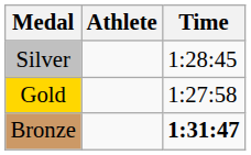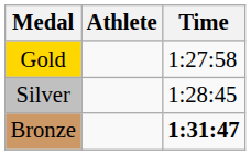 <table class="wikitable">
 <tr>
 <th>Medal</th>
 <th>Athlete</th>
 <th>Time</th>
 </tr>
 <tr>
+<td style="text-align:center;background-color:gold;">Gold</td>
+<td></td>
+<td>1:27:58</td>
+</tr>
+<tr>
 <td style="text-align:center;background-color:silver;">Silver</td>
 <td></td>
 <td>1:28:45</td>
-</tr>
-<tr>
-<td style="text-align:center;background-color:gold;">Gold</td>
-<td></td>
-<td>1:27:58</td>
 </tr>
 <tr>
 <td style="text-align:center;background-color:#CC9966;">Bronze</td>
 <td></td>
 <td><strong>1:31:47</strong></td>
 </tr>
 </table>
